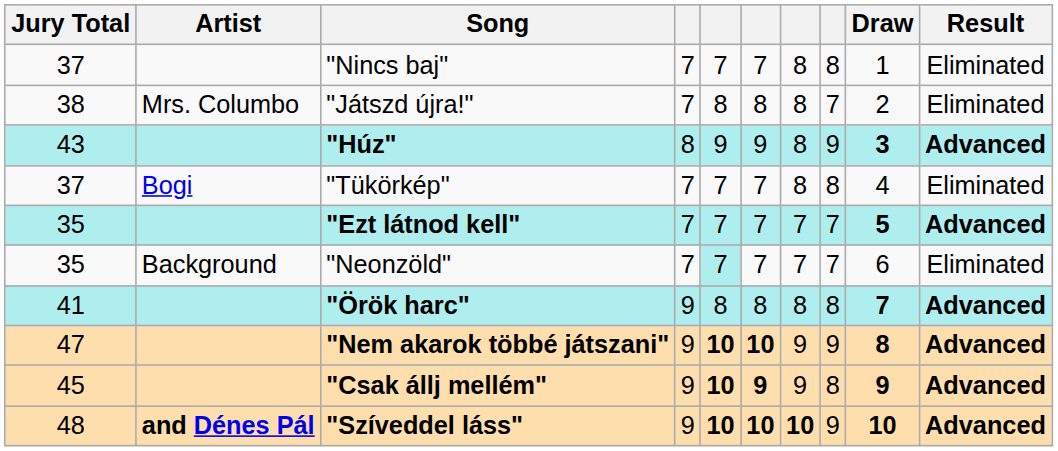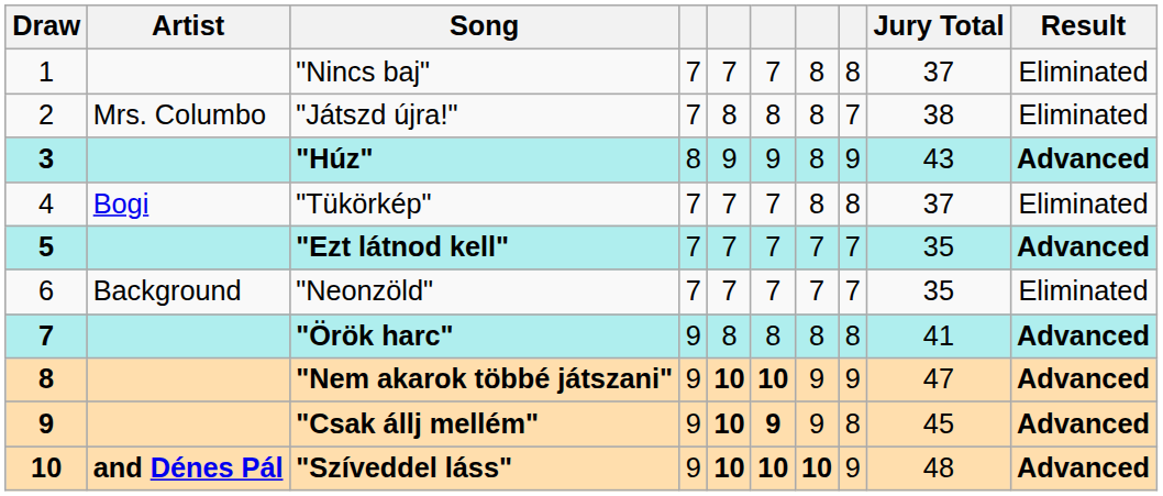 <table class="sortable wikitable" style="margin: 1em auto 1em auto; text-align:center">
 <tr>
-<th>Jury Total</th>
+<th>Draw</th>
 <th>Artist</th>
 <th>Song</th>
 <th><small></small></th>
 <th><small></small></th>
 <th><small></small></th>
 <th><small></small></th>
 <th><small></small></th>
-<th>Draw</th>
+<th>Jury Total</th>
 <th>Result</th>
 </tr>
 <tr>
-<td>37</td>
+<td>1</td>
 <td align="left"></td>
 <td align="left">"Nincs baj"</td>
 <td>7</td>
 <td>7</td>
 <td>7</td>
 <td>8</td>
 <td>8</td>
-<td>1</td>
+<td>37</td>
 <td>Eliminated</td>
 </tr>
 <tr>
-<td>38</td>
+<td>2</td>
 <td align="left">Mrs. Columbo</td>
 <td align="left">"Játszd újra!"</td>
 <td>7</td>
 <td>8</td>
 <td>8</td>
 <td>8</td>
 <td>7</td>
-<td>2</td>
+<td>38</td>
 <td>Eliminated</td>
 </tr>
 <tr style="background:paleturquoise;">
-<td>43</td>
+<td><strong>3</strong></td>
 <td align="left"><strong></strong></td>
 <td align="left"><strong>"Húz"</strong></td>
 <td>8</td>
 <td>9</td>
 <td>9</td>
 <td>8</td>
 <td>9</td>
-<td><strong>3</strong></td>
+<td>43</td>
 <td><strong>Advanced</strong></td>
 </tr>
 <tr>
-<td>37</td>
+<td>4</td>
 <td align="left"><a href='#'>Bogi</a></td>
 <td align="left">"Tükörkép"</td>
 <td>7</td>
 <td>7</td>
 <td>7</td>
 <td>8</td>
 <td>8</td>
-<td>4</td>
+<td>37</td>
 <td>Eliminated</td>
 </tr>
 <tr style="background:paleturquoise;">
-<td>35</td>
+<td><strong>5</strong></td>
 <td align="left"><strong></strong></td>
 <td align="left"><strong>"Ezt látnod kell"</strong></td>
 <td>7</td>
 <td>7</td>
 <td>7</td>
 <td>7</td>
 <td>7</td>
-<td><strong>5</strong></td>
+<td>35</td>
 <td><strong>Advanced</strong></td>
 </tr>
 <tr>
-<td>35</td>
+<td>6</td>
 <td align="left">Background</td>
 <td align="left">"Neonzöld"</td>
 <td>7</td>
-<td style="background: paleturquoise;">7</td>
 <td>7</td>
 <td>7</td>
 <td>7</td>
-<td>6</td>
+<td>7</td>
+<td>35</td>
 <td>Eliminated</td>
 </tr>
 <tr style="background:paleturquoise;">
-<td>41</td>
+<td><strong>7</strong></td>
 <td align="left"><strong></strong></td>
 <td align="left"><strong>"Örök harc"</strong></td>
 <td>9</td>
 <td>8</td>
 <td>8</td>
 <td>8</td>
 <td>8</td>
-<td><strong>7</strong></td>
+<td>41</td>
 <td><strong>Advanced</strong></td>
 </tr>
 <tr style="background:navajowhite;">
-<td>47</td>
+<td><strong>8</strong></td>
 <td align="left"><strong></strong></td>
 <td align="left"><strong>"Nem akarok többé játszani"</strong></td>
 <td>9</td>
 <td><strong>10</strong></td>
 <td><strong>10</strong></td>
 <td>9</td>
 <td>9</td>
-<td><strong>8</strong></td>
+<td>47</td>
 <td><strong>Advanced</strong></td>
 </tr>
 <tr style="background:navajowhite;">
-<td>45</td>
+<td><strong>9</strong></td>
 <td align="left"><strong></strong></td>
 <td align="left"><strong>"Csak állj mellém"</strong></td>
 <td>9</td>
 <td><strong>10</strong></td>
 <td><strong>9</strong></td>
 <td>9</td>
 <td>8</td>
-<td><strong>9</strong></td>
+<td>45</td>
 <td><strong>Advanced</strong></td>
 </tr>
 <tr style="background:navajowhite;">
-<td>48</td>
+<td><strong>10</strong></td>
 <td align="left"><strong> and <a href='#'>Dénes Pál</a></strong></td>
 <td align="left"><strong>"Szíveddel láss"</strong></td>
 <td>9</td>
 <td><strong>10</strong></td>
 <td><strong>10</strong></td>
 <td><strong>10</strong></td>
 <td>9</td>
-<td><strong>10</strong></td>
+<td>48</td>
 <td><strong>Advanced</strong></td>
 </tr>
 </table>
